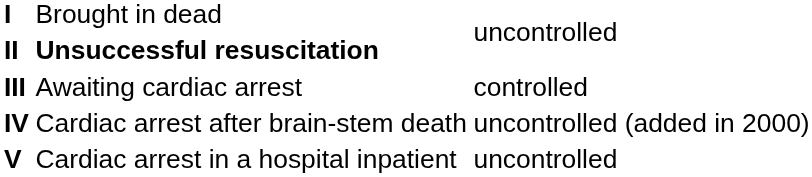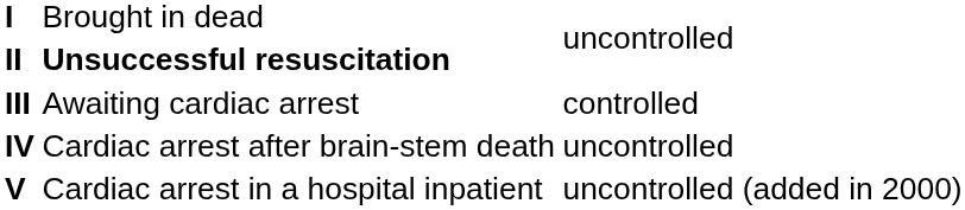 <table>
 <tr>
 <td><strong>I</strong></td>
 <td>Brought in dead</td>
 <td rowspan = 2></td>
 <td rowspan = 2>uncontrolled</td>
 </tr>
 <tr>
 <td><strong>II</strong></td>
 <td><strong>Unsuccessful resuscitation</strong></td>
 </tr>
 <tr>
 <td><strong>III</strong></td>
 <td colspan = 2>Awaiting cardiac arrest</td>
 <td>controlled</td>
 </tr>
 <tr>
 <td><strong>IV</strong></td>
 <td colspan = 2>Cardiac arrest after brain-stem death</td>
-<td>uncontrolled (added in 2000)</td>
+<td>uncontrolled</td>
 </tr>
 <tr>
 <td><strong>V</strong></td>
 <td colspan = 2>Cardiac arrest in a hospital inpatient</td>
-<td>uncontrolled</td>
+<td>uncontrolled (added in 2000)</td>
 </tr>
 </table>
